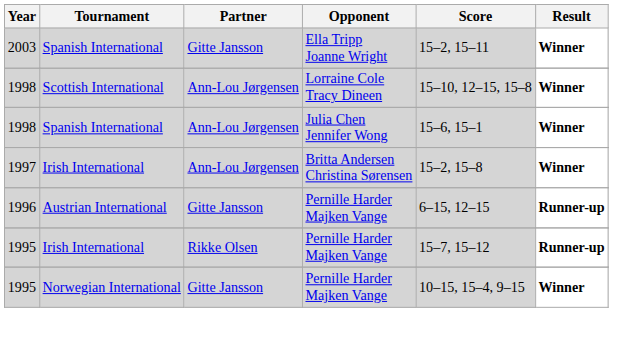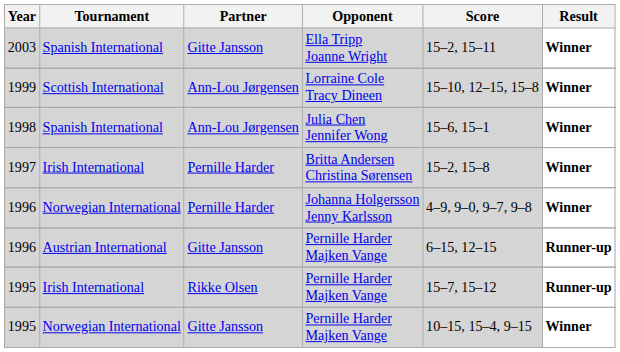 <table class="sortable wikitable" style="font-size: 90%;">
 <tr>
 <th>Year</th>
 <th>Tournament</th>
 <th>Partner</th>
 <th>Opponent</th>
 <th>Score</th>
 <th>Result</th>
 </tr>
 <tr style="background:#D5D5D5">
 <td align="center">2003</td>
 <td align="left"><a href='#'>Spanish International</a></td>
 <td align="left"> <a href='#'>Gitte Jansson</a></td>
 <td align="left"> <a href='#'>Ella Tripp</a> <br>  <a href='#'>Joanne Wright</a></td>
 <td align="left">15–2, 15–11</td>
 <td style="text-align:left; background:white"> <strong>Winner</strong></td>
 </tr>
 <tr>
 </tr>
 <tr style="background:#D5D5D5">
-<td align="center">1998</td>
+<td align="center">1999</td>
 <td align="left"><a href='#'>Scottish International</a></td>
 <td align="left"> <a href='#'>Ann-Lou Jørgensen</a></td>
 <td align="left"> <a href='#'>Lorraine Cole</a> <br>  <a href='#'>Tracy Dineen</a></td>
 <td align="left">15–10, 12–15, 15–8</td>
 <td style="text-align:left; background:white"> <strong>Winner</strong></td>
 </tr>
 <tr>
 </tr>
 <tr style="background:#D5D5D5">
 <td align="center">1998</td>
 <td align="left"><a href='#'>Spanish International</a></td>
 <td align="left"> <a href='#'>Ann-Lou Jørgensen</a></td>
 <td align="left"> <a href='#'>Julia Chen</a> <br>  <a href='#'>Jennifer Wong</a></td>
 <td align="left">15–6, 15–1</td>
 <td style="text-align:left; background:white"> <strong>Winner</strong></td>
 </tr>
 <tr>
 </tr>
 <tr style="background:#D5D5D5">
 <td align="center">1997</td>
 <td align="left"><a href='#'>Irish International</a></td>
-<td align="left"> <a href='#'>Ann-Lou Jørgensen</a></td>
+<td align="left"> <a href='#'>Pernille Harder</a></td>
 <td align="left"> <a href='#'>Britta Andersen</a> <br>  <a href='#'>Christina Sørensen</a></td>
 <td align="left">15–2, 15–8</td>
 <td style="text-align:left; background:white"> <strong>Winner</strong></td>
 </tr>
 <tr>
+</tr>
+<tr style="background:#D5D5D5">
+<td align="center">1996</td>
+<td align="left"><a href='#'>Norwegian International</a></td>
+<td align="left"> <a href='#'>Pernille Harder</a></td>
+<td align="left"> <a href='#'>Johanna Holgersson</a> <br>  <a href='#'>Jenny Karlsson</a></td>
+<td align="left">4–9, 9–0, 9–7, 9–8</td>
+<td style="text-align:left; background:white"> <strong>Winner</strong></td>
 </tr>
 <tr>
 </tr>
 <tr style="background:#D5D5D5">
 <td align="center">1996</td>
 <td align="left"><a href='#'>Austrian International</a></td>
 <td align="left"> <a href='#'>Gitte Jansson</a></td>
 <td align="left"> <a href='#'>Pernille Harder</a> <br>  <a href='#'>Majken Vange</a></td>
 <td align="left">6–15, 12–15</td>
 <td style="text-align:left; background:white"> <strong>Runner-up</strong></td>
 </tr>
 <tr>
 </tr>
 <tr style="background:#D5D5D5">
 <td align="center">1995</td>
 <td align="left"><a href='#'>Irish International</a></td>
 <td align="left"> <a href='#'>Rikke Olsen</a></td>
 <td align="left"> <a href='#'>Pernille Harder</a> <br>  <a href='#'>Majken Vange</a></td>
 <td align="left">15–7, 15–12</td>
 <td style="text-align:left; background:white"> <strong>Runner-up</strong></td>
 </tr>
 <tr>
 </tr>
 <tr style="background:#D5D5D5">
 <td align="center">1995</td>
 <td align="left"><a href='#'>Norwegian International</a></td>
 <td align="left"> <a href='#'>Gitte Jansson</a></td>
 <td align="left"> <a href='#'>Pernille Harder</a> <br>  <a href='#'>Majken Vange</a></td>
 <td align="left">10–15, 15–4, 9–15</td>
 <td style="text-align:left; background:white"> <strong>Winner</strong></td>
 </tr>
 </table>
